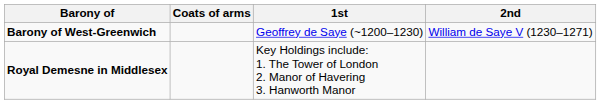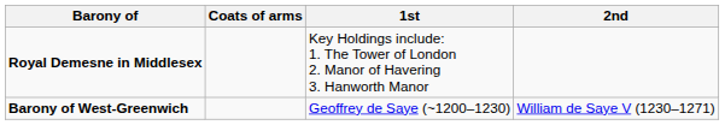 <table class="wikitable">
 <tr>
 <th>Barony of</th>
 <th>Coats of arms</th>
 <th>1st</th>
 <th>2nd</th>
 </tr>
 <tr>
+<td><strong>Royal Demesne in Middlesex</strong></td>
+<td></td>
+<td>Key Holdings include:<br>1. The Tower of London<br>2. Manor of Havering<br>3. Hanworth Manor</td>
+<td></td>
+</tr>
+<tr>
 <td><strong>Barony of West-Greenwich</strong></td>
 <td></td>
 <td><a href='#'>Geoffrey de Saye</a> (~1200–1230)</td>
 <td><a href='#'>William de Saye V</a> (1230–1271)</td>
 </tr>
-<tr>
-<td><strong>Royal Demesne in Middlesex</strong></td>
-<td></td>
-<td>Key Holdings include:<br>1. The Tower of London<br>2. Manor of Havering<br>3. Hanworth Manor</td>
-<td></td>
-</tr>
 </table>
